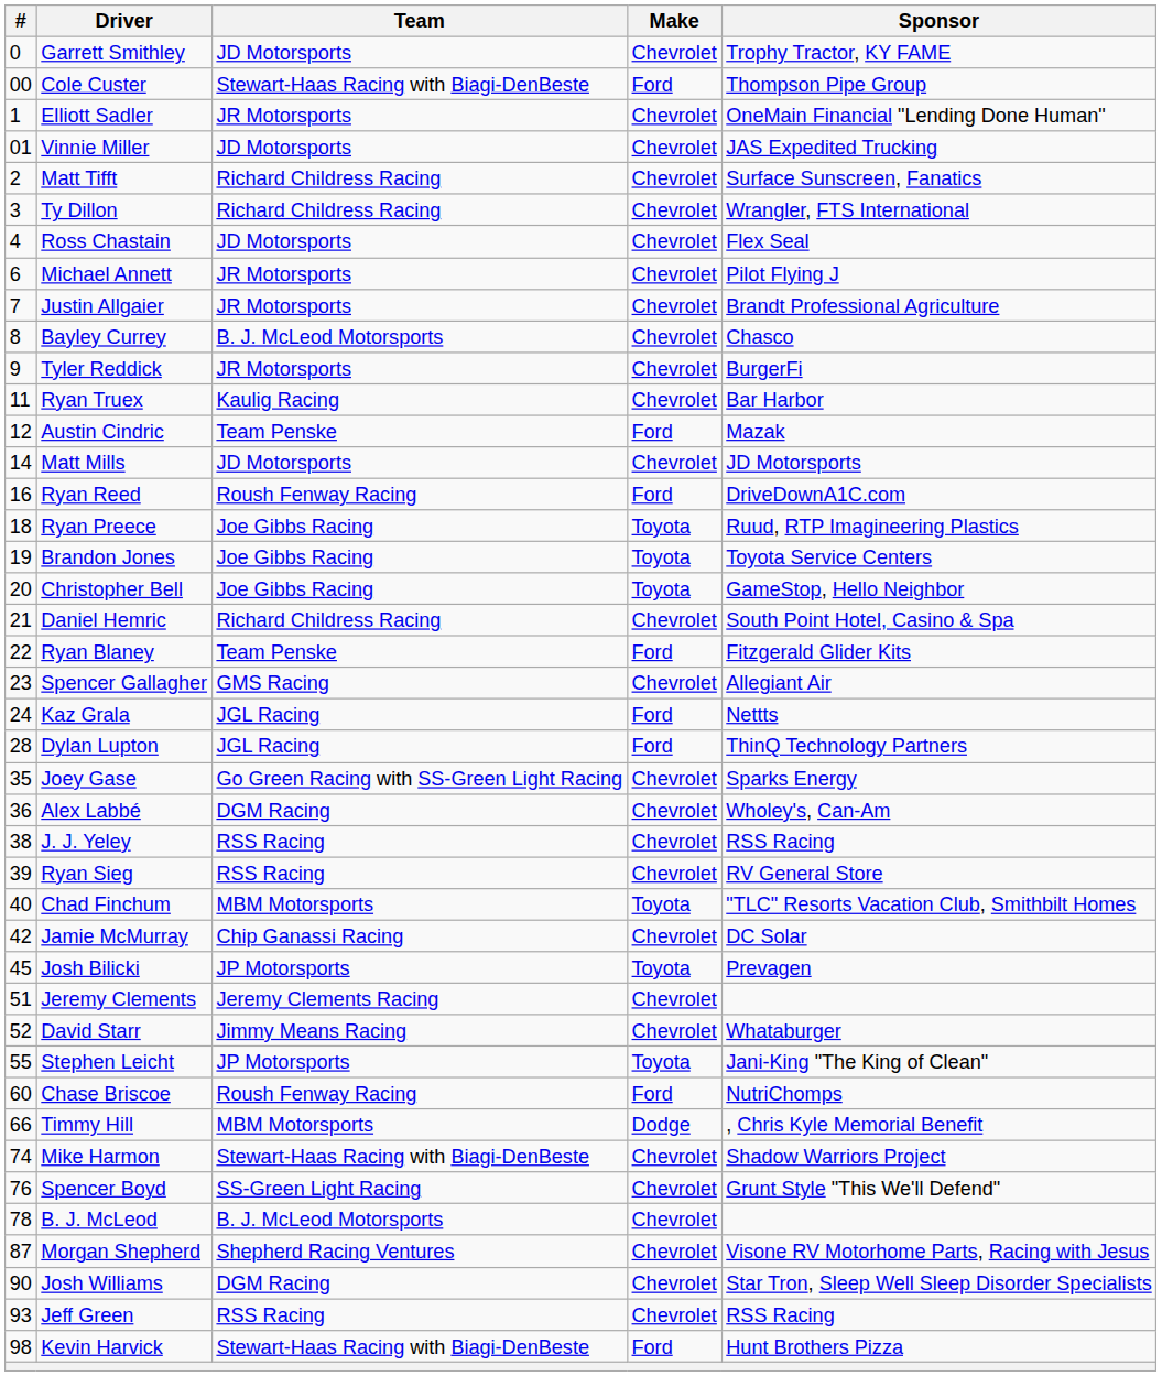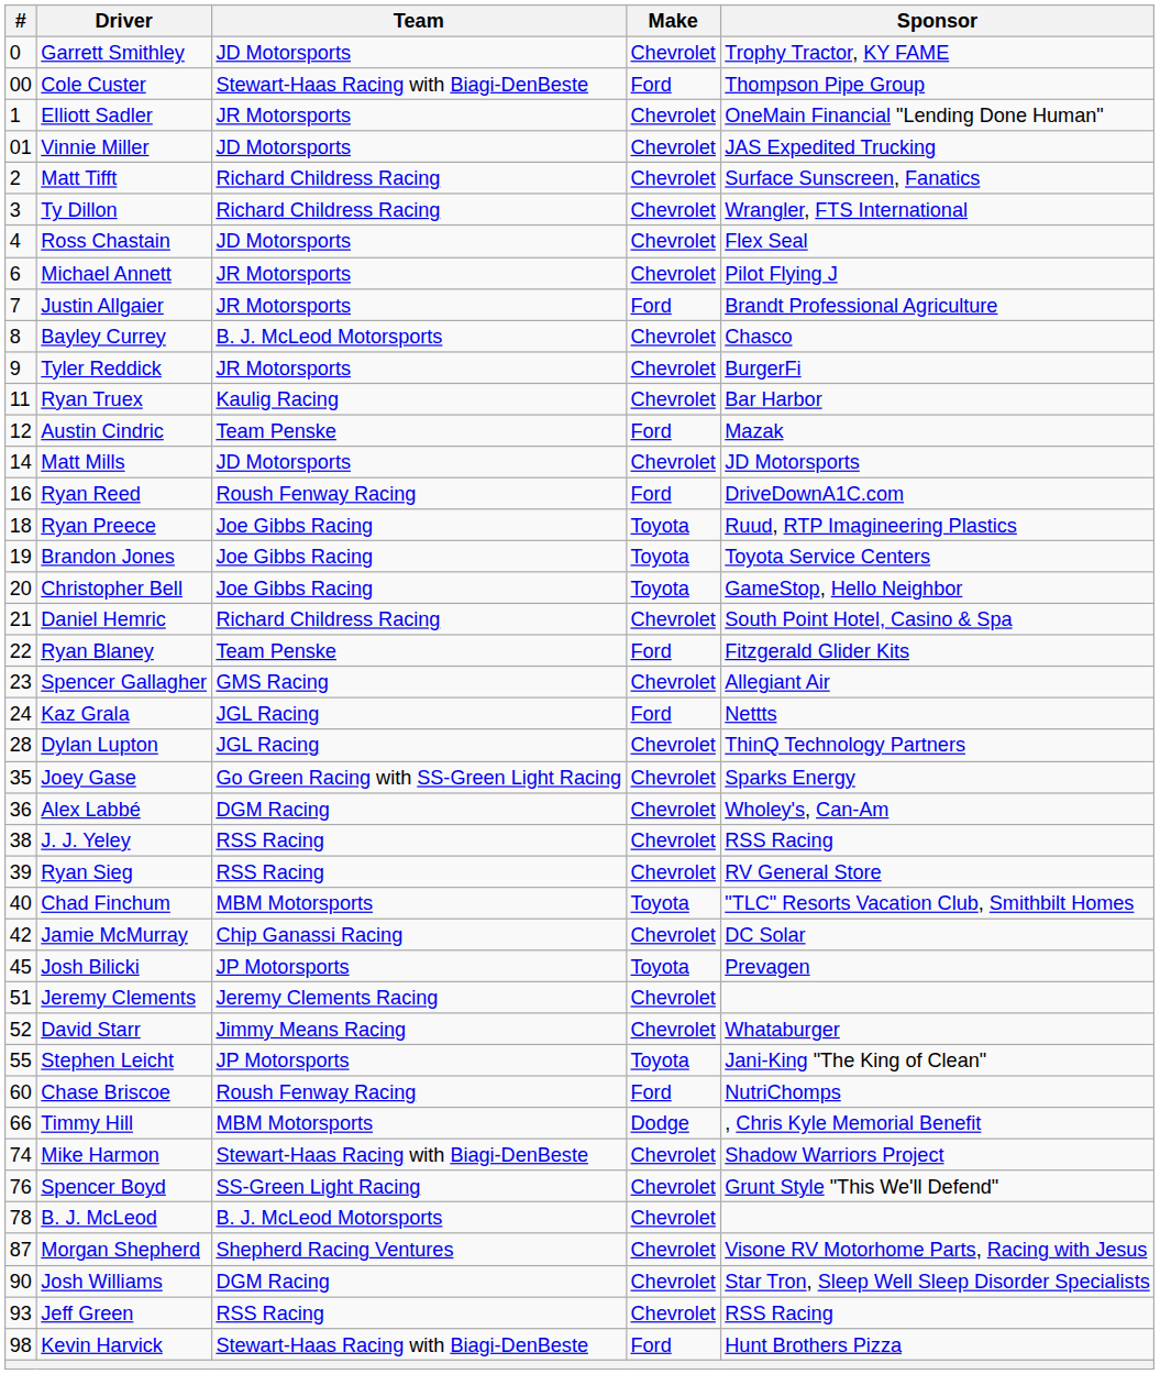 <table class="wikitable" style="font-size:95%">
 <tr>
 <th>#</th>
 <th>Driver</th>
 <th>Team</th>
 <th>Make</th>
 <th>Sponsor</th>
 </tr>
 <tr>
 <td>0</td>
 <td><a href='#'>Garrett Smithley</a></td>
 <td><a href='#'>JD Motorsports</a></td>
 <td><a href='#'>Chevrolet</a></td>
 <td><a href='#'>Trophy Tractor</a>, <a href='#'>KY FAME</a></td>
 </tr>
 <tr>
 <td>00</td>
 <td><a href='#'>Cole Custer</a></td>
 <td><a href='#'>Stewart-Haas Racing</a> with <a href='#'>Biagi-DenBeste</a></td>
 <td><a href='#'>Ford</a></td>
 <td><a href='#'>Thompson Pipe Group</a></td>
 </tr>
 <tr>
 <td>1</td>
 <td><a href='#'>Elliott Sadler</a></td>
 <td><a href='#'>JR Motorsports</a></td>
 <td><a href='#'>Chevrolet</a></td>
 <td><a href='#'>OneMain Financial</a> "Lending Done Human"</td>
 </tr>
 <tr>
 <td>01</td>
 <td><a href='#'>Vinnie Miller</a></td>
 <td><a href='#'>JD Motorsports</a></td>
 <td><a href='#'>Chevrolet</a></td>
 <td><a href='#'>JAS Expedited Trucking</a></td>
 </tr>
 <tr>
 <td>2</td>
 <td><a href='#'>Matt Tifft</a></td>
 <td><a href='#'>Richard Childress Racing</a></td>
 <td><a href='#'>Chevrolet</a></td>
 <td><a href='#'>Surface Sunscreen</a>, <a href='#'>Fanatics</a></td>
 </tr>
 <tr>
 <td>3</td>
 <td><a href='#'>Ty Dillon</a></td>
 <td><a href='#'>Richard Childress Racing</a></td>
 <td><a href='#'>Chevrolet</a></td>
 <td><a href='#'>Wrangler</a>, <a href='#'>FTS International</a></td>
 </tr>
 <tr>
 <td>4</td>
 <td><a href='#'>Ross Chastain</a></td>
 <td><a href='#'>JD Motorsports</a></td>
 <td><a href='#'>Chevrolet</a></td>
 <td><a href='#'>Flex Seal</a></td>
 </tr>
 <tr>
 <td>6</td>
 <td><a href='#'>Michael Annett</a></td>
 <td><a href='#'>JR Motorsports</a></td>
 <td><a href='#'>Chevrolet</a></td>
 <td><a href='#'>Pilot Flying J</a></td>
 </tr>
 <tr>
 <td>7</td>
 <td><a href='#'>Justin Allgaier</a></td>
 <td><a href='#'>JR Motorsports</a></td>
-<td><a href='#'>Chevrolet</a></td>
+<td><a href='#'>Ford</a></td>
 <td><a href='#'>Brandt Professional Agriculture</a></td>
 </tr>
 <tr>
 <td>8</td>
 <td><a href='#'>Bayley Currey</a></td>
 <td><a href='#'>B. J. McLeod Motorsports</a></td>
 <td><a href='#'>Chevrolet</a></td>
 <td><a href='#'>Chasco</a></td>
 </tr>
 <tr>
 <td>9</td>
 <td><a href='#'>Tyler Reddick</a></td>
 <td><a href='#'>JR Motorsports</a></td>
 <td><a href='#'>Chevrolet</a></td>
 <td><a href='#'>BurgerFi</a></td>
 </tr>
 <tr>
 <td>11</td>
 <td><a href='#'>Ryan Truex</a></td>
 <td><a href='#'>Kaulig Racing</a></td>
 <td><a href='#'>Chevrolet</a></td>
 <td><a href='#'>Bar Harbor</a></td>
 </tr>
 <tr>
 <td>12</td>
 <td><a href='#'>Austin Cindric</a></td>
 <td><a href='#'>Team Penske</a></td>
 <td><a href='#'>Ford</a></td>
 <td><a href='#'>Mazak</a></td>
 </tr>
 <tr>
 <td>14</td>
 <td><a href='#'>Matt Mills</a></td>
 <td><a href='#'>JD Motorsports</a></td>
 <td><a href='#'>Chevrolet</a></td>
 <td><a href='#'>JD Motorsports</a></td>
 </tr>
 <tr>
 <td>16</td>
 <td><a href='#'>Ryan Reed</a></td>
 <td><a href='#'>Roush Fenway Racing</a></td>
 <td><a href='#'>Ford</a></td>
 <td><a href='#'>DriveDownA1C.com</a></td>
 </tr>
 <tr>
 <td>18</td>
 <td><a href='#'>Ryan Preece</a></td>
 <td><a href='#'>Joe Gibbs Racing</a></td>
 <td><a href='#'>Toyota</a></td>
 <td><a href='#'>Ruud</a>, <a href='#'>RTP Imagineering Plastics</a></td>
 </tr>
 <tr>
 <td>19</td>
 <td><a href='#'>Brandon Jones</a></td>
 <td><a href='#'>Joe Gibbs Racing</a></td>
 <td><a href='#'>Toyota</a></td>
 <td><a href='#'>Toyota Service Centers</a></td>
 </tr>
 <tr>
 <td>20</td>
 <td><a href='#'>Christopher Bell</a></td>
 <td><a href='#'>Joe Gibbs Racing</a></td>
 <td><a href='#'>Toyota</a></td>
 <td><a href='#'>GameStop</a>, <a href='#'>Hello Neighbor</a></td>
 </tr>
 <tr>
 <td>21</td>
 <td><a href='#'>Daniel Hemric</a></td>
 <td><a href='#'>Richard Childress Racing</a></td>
 <td><a href='#'>Chevrolet</a></td>
 <td><a href='#'>South Point Hotel, Casino & Spa</a></td>
 </tr>
 <tr>
 <td>22</td>
 <td><a href='#'>Ryan Blaney</a></td>
 <td><a href='#'>Team Penske</a></td>
 <td><a href='#'>Ford</a></td>
 <td><a href='#'>Fitzgerald Glider Kits</a></td>
 </tr>
 <tr>
 <td>23</td>
 <td><a href='#'>Spencer Gallagher</a></td>
 <td><a href='#'>GMS Racing</a></td>
 <td><a href='#'>Chevrolet</a></td>
 <td><a href='#'>Allegiant Air</a></td>
 </tr>
 <tr>
 <td>24</td>
 <td><a href='#'>Kaz Grala</a></td>
 <td><a href='#'>JGL Racing</a></td>
 <td><a href='#'>Ford</a></td>
 <td><a href='#'>Nettts</a></td>
 </tr>
 <tr>
 <td>28</td>
 <td><a href='#'>Dylan Lupton</a></td>
 <td><a href='#'>JGL Racing</a></td>
-<td><a href='#'>Ford</a></td>
+<td><a href='#'>Chevrolet</a></td>
 <td><a href='#'>ThinQ Technology Partners</a></td>
 </tr>
 <tr>
 <td>35</td>
 <td><a href='#'>Joey Gase</a></td>
 <td><a href='#'>Go Green Racing</a> with <a href='#'>SS-Green Light Racing</a></td>
 <td><a href='#'>Chevrolet</a></td>
 <td><a href='#'>Sparks Energy</a></td>
 </tr>
 <tr>
 <td>36</td>
 <td><a href='#'>Alex Labbé</a></td>
 <td><a href='#'>DGM Racing</a></td>
 <td><a href='#'>Chevrolet</a></td>
 <td><a href='#'>Wholey's</a>, <a href='#'>Can-Am</a></td>
 </tr>
 <tr>
 <td>38</td>
 <td><a href='#'>J. J. Yeley</a></td>
 <td><a href='#'>RSS Racing</a></td>
 <td><a href='#'>Chevrolet</a></td>
 <td><a href='#'>RSS Racing</a></td>
 </tr>
 <tr>
 <td>39</td>
 <td><a href='#'>Ryan Sieg</a></td>
 <td><a href='#'>RSS Racing</a></td>
 <td><a href='#'>Chevrolet</a></td>
 <td><a href='#'>RV General Store</a></td>
 </tr>
 <tr>
 <td>40</td>
 <td><a href='#'>Chad Finchum</a></td>
 <td><a href='#'>MBM Motorsports</a></td>
 <td><a href='#'>Toyota</a></td>
 <td><a href='#'>"TLC" Resorts Vacation Club</a>, <a href='#'>Smithbilt Homes</a></td>
 </tr>
 <tr>
 <td>42</td>
 <td><a href='#'>Jamie McMurray</a></td>
 <td><a href='#'>Chip Ganassi Racing</a></td>
 <td><a href='#'>Chevrolet</a></td>
 <td><a href='#'>DC Solar</a></td>
 </tr>
 <tr>
 <td>45</td>
 <td><a href='#'>Josh Bilicki</a></td>
 <td><a href='#'>JP Motorsports</a></td>
 <td><a href='#'>Toyota</a></td>
 <td><a href='#'>Prevagen</a></td>
 </tr>
 <tr>
 <td>51</td>
 <td><a href='#'>Jeremy Clements</a></td>
 <td><a href='#'>Jeremy Clements Racing</a></td>
 <td><a href='#'>Chevrolet</a></td>
 <td></td>
 </tr>
 <tr>
 <td>52</td>
 <td><a href='#'>David Starr</a></td>
 <td><a href='#'>Jimmy Means Racing</a></td>
 <td><a href='#'>Chevrolet</a></td>
 <td><a href='#'>Whataburger</a></td>
 </tr>
 <tr>
 <td>55</td>
 <td><a href='#'>Stephen Leicht</a></td>
 <td><a href='#'>JP Motorsports</a></td>
 <td><a href='#'>Toyota</a></td>
 <td><a href='#'>Jani-King</a> "The King of Clean"</td>
 </tr>
 <tr>
 <td>60</td>
 <td><a href='#'>Chase Briscoe</a></td>
 <td><a href='#'>Roush Fenway Racing</a></td>
 <td><a href='#'>Ford</a></td>
 <td><a href='#'>NutriChomps</a></td>
 </tr>
 <tr>
 <td>66</td>
 <td><a href='#'>Timmy Hill</a></td>
 <td><a href='#'>MBM Motorsports</a></td>
 <td><a href='#'>Dodge</a></td>
 <td>, <a href='#'>Chris Kyle Memorial Benefit</a></td>
 </tr>
 <tr>
 <td>74</td>
 <td><a href='#'>Mike Harmon</a></td>
 <td><a href='#'>Stewart-Haas Racing</a> with <a href='#'>Biagi-DenBeste</a></td>
 <td><a href='#'>Chevrolet</a></td>
 <td><a href='#'>Shadow Warriors Project</a></td>
 </tr>
 <tr>
 <td>76</td>
 <td><a href='#'>Spencer Boyd</a></td>
 <td><a href='#'>SS-Green Light Racing</a></td>
 <td><a href='#'>Chevrolet</a></td>
 <td><a href='#'>Grunt Style</a> "This We'll Defend"</td>
 </tr>
 <tr>
 <td>78</td>
 <td><a href='#'>B. J. McLeod</a></td>
 <td><a href='#'>B. J. McLeod Motorsports</a></td>
 <td><a href='#'>Chevrolet</a></td>
 <td></td>
 </tr>
 <tr>
 <td>87</td>
 <td><a href='#'>Morgan Shepherd</a></td>
 <td><a href='#'>Shepherd Racing Ventures</a></td>
 <td><a href='#'>Chevrolet</a></td>
 <td><a href='#'>Visone RV Motorhome Parts</a>, <a href='#'>Racing with Jesus</a></td>
 </tr>
 <tr>
 <td>90</td>
 <td><a href='#'>Josh Williams</a></td>
 <td><a href='#'>DGM Racing</a></td>
 <td><a href='#'>Chevrolet</a></td>
 <td><a href='#'>Star Tron</a>, <a href='#'>Sleep Well Sleep Disorder Specialists</a></td>
 </tr>
 <tr>
 <td>93</td>
 <td><a href='#'>Jeff Green</a></td>
 <td><a href='#'>RSS Racing</a></td>
 <td><a href='#'>Chevrolet</a></td>
 <td><a href='#'>RSS Racing</a></td>
 </tr>
 <tr>
 <td>98</td>
 <td><a href='#'>Kevin Harvick</a></td>
 <td><a href='#'>Stewart-Haas Racing</a> with <a href='#'>Biagi-DenBeste</a></td>
 <td><a href='#'>Ford</a></td>
 <td><a href='#'>Hunt Brothers Pizza</a></td>
 </tr>
 <tr>
 <th colspan="5"></th>
 </tr>
 </table>
